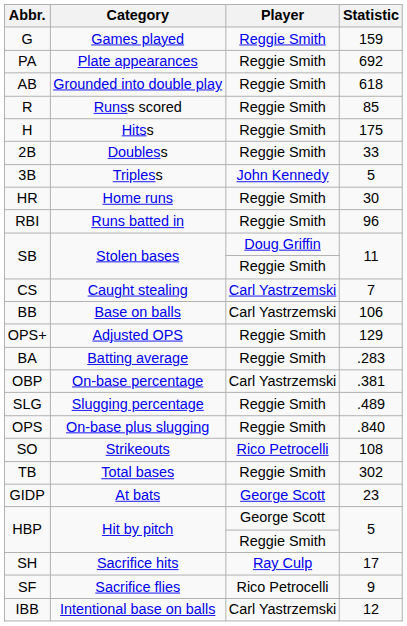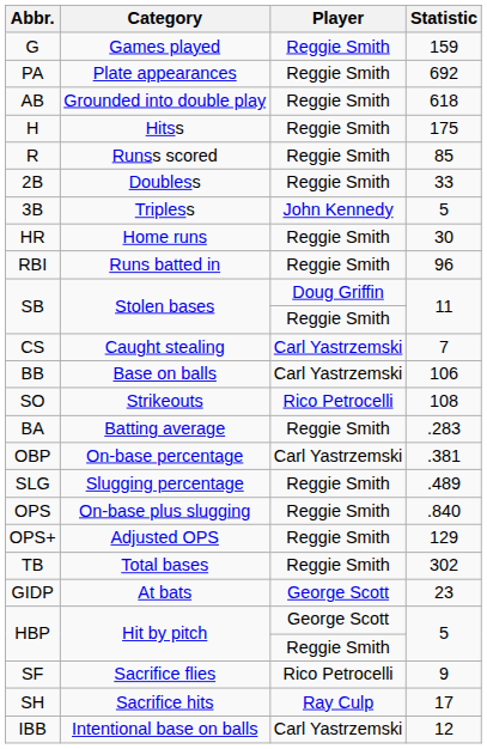 <table class="wikitable sortable" style="text-align:center;">
 <tr>
 <th>Abbr.</th>
 <th>Category</th>
 <th>Player</th>
 <th>Statistic</th>
 </tr>
 <tr>
 <td>G</td>
 <td><a href='#'>Games played</a></td>
 <td><a href='#'>Reggie Smith</a></td>
 <td>159</td>
 </tr>
 <tr>
 <td>PA</td>
 <td><a href='#'>Plate appearances</a></td>
 <td>Reggie Smith</td>
 <td>692</td>
 </tr>
 <tr>
 <td>AB</td>
 <td><a href='#'>Grounded into double play</a></td>
 <td>Reggie Smith</td>
 <td>618</td>
 </tr>
 <tr>
+<td>H</td>
+<td><a href='#'>Hits</a>s</td>
+<td>Reggie Smith</td>
+<td>175</td>
+</tr>
+<tr>
 <td>R</td>
 <td><a href='#'>Runs</a>s scored</td>
 <td>Reggie Smith</td>
 <td>85</td>
-</tr>
-<tr>
-<td>H</td>
-<td><a href='#'>Hits</a>s</td>
-<td>Reggie Smith</td>
-<td>175</td>
 </tr>
 <tr>
 <td>2B</td>
 <td><a href='#'>Doubles</a>s</td>
 <td>Reggie Smith</td>
 <td>33</td>
 </tr>
 <tr>
 <td>3B</td>
 <td><a href='#'>Triples</a>s</td>
 <td><a href='#'>John Kennedy</a></td>
 <td>5</td>
 </tr>
 <tr>
 <td>HR</td>
 <td><a href='#'>Home runs</a></td>
 <td>Reggie Smith</td>
 <td>30</td>
 </tr>
 <tr>
 <td>RBI</td>
 <td><a href='#'>Runs batted in</a></td>
 <td>Reggie Smith</td>
 <td>96</td>
 </tr>
 <tr>
 <td rowspan=2>SB</td>
 <td rowspan=2><a href='#'>Stolen bases</a></td>
 <td><a href='#'>Doug Griffin</a></td>
 <td rowspan=2>11</td>
 </tr>
 <tr>
 <td>Reggie Smith</td>
 </tr>
 <tr>
 <td>CS</td>
 <td><a href='#'>Caught stealing</a></td>
 <td><a href='#'>Carl Yastrzemski</a></td>
 <td>7</td>
 </tr>
 <tr>
 <td>BB</td>
 <td><a href='#'>Base on balls</a></td>
 <td>Carl Yastrzemski</td>
 <td>106</td>
 </tr>
 <tr>
-<td>OPS+</td>
-<td><a href='#'>Adjusted OPS</a></td>
-<td>Reggie Smith</td>
-<td>129</td>
+<td>SO</td>
+<td><a href='#'>Strikeouts</a></td>
+<td><a href='#'>Rico Petrocelli</a></td>
+<td>108</td>
 </tr>
 <tr>
 <td>BA</td>
 <td><a href='#'>Batting average</a></td>
 <td>Reggie Smith</td>
 <td>.283</td>
 </tr>
 <tr>
 <td>OBP</td>
 <td><a href='#'>On-base percentage</a></td>
 <td>Carl Yastrzemski</td>
 <td>.381</td>
 </tr>
 <tr>
 <td>SLG</td>
 <td><a href='#'>Slugging percentage</a></td>
 <td>Reggie Smith</td>
 <td>.489</td>
 </tr>
 <tr>
 <td>OPS</td>
 <td><a href='#'>On-base plus slugging</a></td>
 <td>Reggie Smith</td>
 <td>.840</td>
 </tr>
 <tr>
-<td>SO</td>
-<td><a href='#'>Strikeouts</a></td>
-<td><a href='#'>Rico Petrocelli</a></td>
-<td>108</td>
+<td>OPS+</td>
+<td><a href='#'>Adjusted OPS</a></td>
+<td>Reggie Smith</td>
+<td>129</td>
 </tr>
 <tr>
 <td>TB</td>
 <td><a href='#'>Total bases</a></td>
 <td>Reggie Smith</td>
 <td>302</td>
 </tr>
 <tr>
 <td>GIDP</td>
 <td><a href='#'>At bats</a></td>
 <td><a href='#'>George Scott</a></td>
 <td>23</td>
 </tr>
 <tr>
 <td rowspan=2>HBP</td>
 <td rowspan=2><a href='#'>Hit by pitch</a></td>
 <td>George Scott</td>
 <td rowspan=2>5</td>
 </tr>
 <tr>
 <td>Reggie Smith</td>
 </tr>
 <tr>
+<td>SF</td>
+<td><a href='#'>Sacrifice flies</a></td>
+<td>Rico Petrocelli</td>
+<td>9</td>
+</tr>
+<tr>
 <td>SH</td>
 <td><a href='#'>Sacrifice hits</a></td>
 <td><a href='#'>Ray Culp</a></td>
 <td>17</td>
-</tr>
-<tr>
-<td>SF</td>
-<td><a href='#'>Sacrifice flies</a></td>
-<td>Rico Petrocelli</td>
-<td>9</td>
 </tr>
 <tr>
 <td>IBB</td>
 <td><a href='#'>Intentional base on balls</a></td>
 <td>Carl Yastrzemski</td>
 <td>12</td>
 </tr>
 </table>
